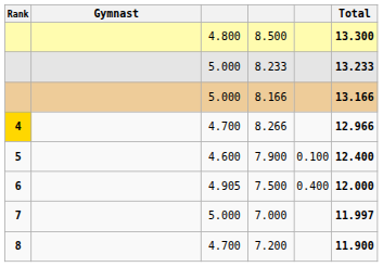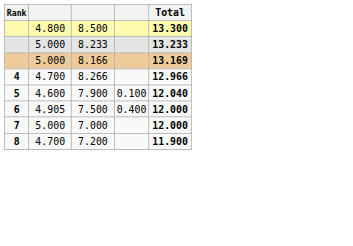 <table style="text-align:center;" class="wikitable sortable">
 <tr>
 <th scope="col" style="width:15px;"><small>Rank</small></th>
-<th scope="col" style="width:200px;">Gymnast</th>
 <th scope="col" style="width:50px;"><small></small></th>
 <th scope="col" style="width:50px;"><small></small></th>
 <th scope="col" style="width:20px;"><small></small></th>
 <th scope="col" style="width:50px;">Total</th>
 </tr>
 <tr style="background:#fffcaf;">
 <td scope="row" style="text-align:center"><strong></strong></td>
-<td style="height:30px; text-align:left;"></td>
 <td>4.800</td>
 <td>8.500</td>
 <td></td>
 <td><strong>13.300</strong></td>
 </tr>
 <tr style="background:#e5e5e5;">
 <td scope="row" style="text-align:center"><strong></strong></td>
-<td style="height:30px; text-align:left;"></td>
 <td>5.000</td>
 <td>8.233</td>
 <td></td>
 <td><strong>13.233</strong></td>
 </tr>
 <tr style="background:#ec9;">
 <td scope="row" style="text-align:center"><strong></strong></td>
-<td style="height:30px; text-align:left;"></td>
 <td>5.000</td>
 <td>8.166</td>
 <td></td>
-<td><strong>13.166</strong></td>
+<td><strong>13.169</strong></td>
 </tr>
 <tr>
-<td scope="row" style="background: gold; text-align:center"><strong>4</strong></td>
-<td style="height:30px; text-align:left;"></td>
+<td scope="row" style="text-align:center"><strong>4</strong></td>
 <td>4.700</td>
 <td>8.266</td>
 <td></td>
 <td><strong>12.966</strong></td>
 </tr>
 <tr>
 <td scope="row" style="text-align:center"><strong>5</strong></td>
-<td style="height:30px; text-align:left;"></td>
 <td>4.600</td>
 <td>7.900</td>
 <td>0.100</td>
-<td><strong>12.400</strong></td>
+<td><strong>12.040</strong></td>
 </tr>
 <tr>
 <td scope="row" style="text-align:center"><strong>6</strong></td>
-<td style="height:30px; text-align:left;"></td>
 <td>4.905</td>
 <td>7.500</td>
 <td>0.400</td>
 <td><strong>12.000</strong></td>
 </tr>
 <tr>
 <td scope="row" style="text-align:center"><strong>7</strong></td>
-<td style="height:30px; text-align:left;"></td>
 <td>5.000</td>
 <td>7.000</td>
 <td></td>
-<td><strong>11.997</strong></td>
+<td><strong>12.000</strong></td>
 </tr>
 <tr>
 <td scope="row" style="text-align:center"><strong>8</strong></td>
-<td style="height:30px; text-align:left;"></td>
 <td>4.700</td>
 <td>7.200</td>
 <td></td>
 <td><strong>11.900</strong></td>
 </tr>
 </table>
